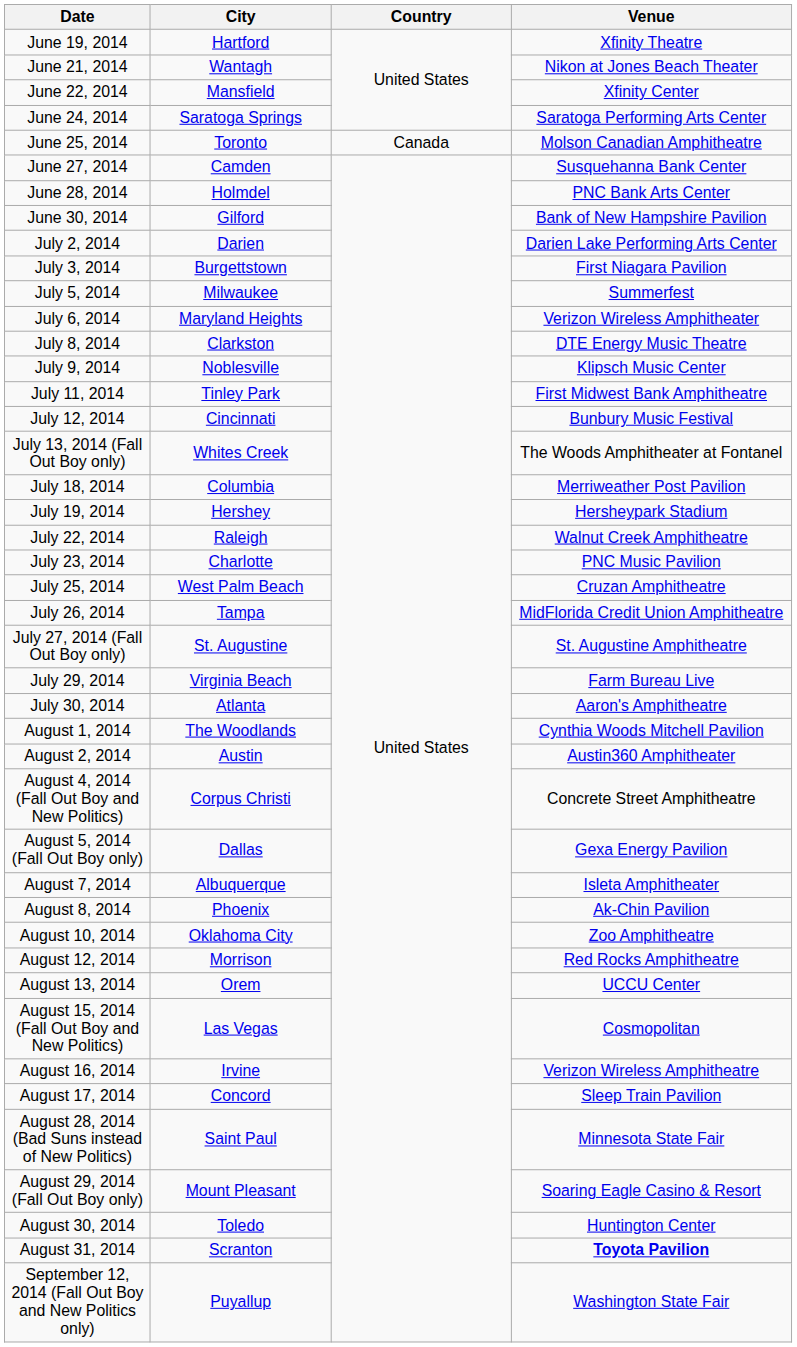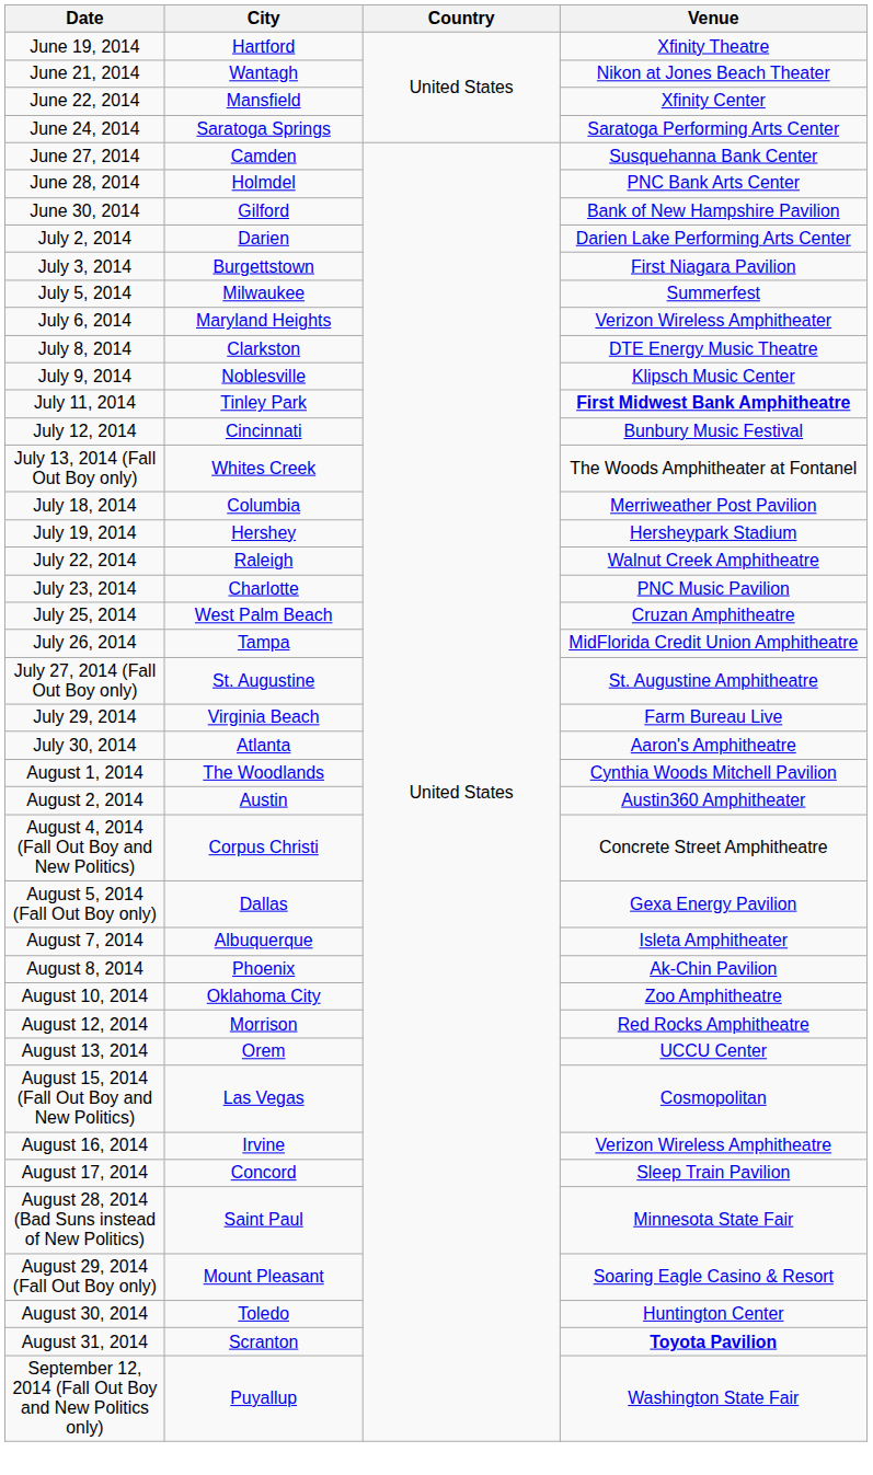 <table class="wikitable" style="text-align:center;">
 <tr>
 <th style="width:140px;">Date</th>
 <th style="width:175px;">City</th>
 <th style="width:175px;">Country</th>
 <th style="width:275px;">Venue</th>
 </tr>
 <tr>
 <td>June 19, 2014</td>
 <td><a href='#'>Hartford</a></td>
 <td rowspan="4">United States</td>
 <td><a href='#'>Xfinity Theatre</a></td>
 </tr>
 <tr>
 <td>June 21, 2014</td>
 <td><a href='#'>Wantagh</a></td>
 <td><a href='#'>Nikon at Jones Beach Theater</a></td>
 </tr>
 <tr>
 <td>June 22, 2014</td>
 <td><a href='#'>Mansfield</a></td>
 <td><a href='#'>Xfinity Center</a></td>
 </tr>
 <tr>
 <td>June 24, 2014</td>
 <td><a href='#'>Saratoga Springs</a></td>
 <td><a href='#'>Saratoga Performing Arts Center</a></td>
-</tr>
-<tr>
-<td>June 25, 2014</td>
-<td><a href='#'>Toronto</a></td>
-<td>Canada</td>
-<td><a href='#'>Molson Canadian Amphitheatre</a></td>
 </tr>
 <tr>
 <td>June 27, 2014</td>
 <td><a href='#'>Camden</a></td>
 <td rowspan="38">United States</td>
 <td><a href='#'>Susquehanna Bank Center</a></td>
 </tr>
 <tr>
 <td>June 28, 2014</td>
 <td><a href='#'>Holmdel</a></td>
 <td><a href='#'>PNC Bank Arts Center</a></td>
 </tr>
 <tr>
 <td>June 30, 2014</td>
 <td><a href='#'>Gilford</a></td>
 <td><a href='#'>Bank of New Hampshire Pavilion</a></td>
 </tr>
 <tr>
 <td>July 2, 2014</td>
 <td><a href='#'>Darien</a></td>
 <td><a href='#'>Darien Lake Performing Arts Center</a></td>
 </tr>
 <tr>
 <td>July 3, 2014</td>
 <td><a href='#'>Burgettstown</a></td>
 <td><a href='#'>First Niagara Pavilion</a></td>
 </tr>
 <tr>
 <td>July 5, 2014</td>
 <td><a href='#'>Milwaukee</a></td>
 <td><a href='#'>Summerfest</a></td>
 </tr>
 <tr>
 <td>July 6, 2014</td>
 <td><a href='#'>Maryland Heights</a></td>
 <td><a href='#'>Verizon Wireless Amphitheater</a></td>
 </tr>
 <tr>
 <td>July 8, 2014</td>
 <td><a href='#'>Clarkston</a></td>
 <td><a href='#'>DTE Energy Music Theatre</a></td>
 </tr>
 <tr>
 <td>July 9, 2014</td>
 <td><a href='#'>Noblesville</a></td>
 <td><a href='#'>Klipsch Music Center</a></td>
 </tr>
 <tr>
 <td>July 11, 2014</td>
 <td><a href='#'>Tinley Park</a></td>
-<td><a href='#'>First Midwest Bank Amphitheatre</a></td>
+<td><strong><a href='#'>First Midwest Bank Amphitheatre</a></strong></td>
 </tr>
 <tr>
 <td>July 12, 2014</td>
 <td><a href='#'>Cincinnati</a></td>
 <td><a href='#'>Bunbury Music Festival</a></td>
 </tr>
 <tr>
 <td>July 13, 2014 (Fall Out Boy only)</td>
 <td><a href='#'>Whites Creek</a></td>
 <td>The Woods Amphitheater at Fontanel</td>
 </tr>
 <tr>
 <td>July 18, 2014</td>
 <td><a href='#'>Columbia</a></td>
 <td><a href='#'>Merriweather Post Pavilion</a></td>
 </tr>
 <tr>
 <td>July 19, 2014</td>
 <td><a href='#'>Hershey</a></td>
 <td><a href='#'>Hersheypark Stadium</a></td>
 </tr>
 <tr>
 <td>July 22, 2014</td>
 <td><a href='#'>Raleigh</a></td>
 <td><a href='#'>Walnut Creek Amphitheatre</a></td>
 </tr>
 <tr>
 <td>July 23, 2014</td>
 <td><a href='#'>Charlotte</a></td>
 <td><a href='#'>PNC Music Pavilion</a></td>
 </tr>
 <tr>
 <td>July 25, 2014</td>
 <td><a href='#'>West Palm Beach</a></td>
 <td><a href='#'>Cruzan Amphitheatre</a></td>
 </tr>
 <tr>
 <td>July 26, 2014</td>
 <td><a href='#'>Tampa</a></td>
 <td><a href='#'>MidFlorida Credit Union Amphitheatre</a></td>
 </tr>
 <tr>
 <td>July 27, 2014 (Fall Out Boy only)</td>
 <td><a href='#'>St. Augustine</a></td>
 <td><a href='#'>St. Augustine Amphitheatre</a></td>
 </tr>
 <tr>
 <td>July 29, 2014</td>
 <td><a href='#'>Virginia Beach</a></td>
 <td><a href='#'>Farm Bureau Live</a></td>
 </tr>
 <tr>
 <td>July 30, 2014</td>
 <td><a href='#'>Atlanta</a></td>
 <td><a href='#'>Aaron's Amphitheatre</a></td>
 </tr>
 <tr>
 <td>August 1, 2014</td>
 <td><a href='#'>The Woodlands</a></td>
 <td><a href='#'>Cynthia Woods Mitchell Pavilion</a></td>
 </tr>
 <tr>
 <td>August 2, 2014</td>
 <td><a href='#'>Austin</a></td>
 <td><a href='#'>Austin360 Amphitheater</a></td>
 </tr>
 <tr>
 <td>August 4, 2014 (Fall Out Boy and New Politics)</td>
 <td><a href='#'>Corpus Christi</a></td>
 <td>Concrete Street Amphitheatre</td>
 </tr>
 <tr>
 <td>August 5, 2014 (Fall Out Boy only)</td>
 <td><a href='#'>Dallas</a></td>
 <td><a href='#'>Gexa Energy Pavilion</a></td>
 </tr>
 <tr>
 <td>August 7, 2014</td>
 <td><a href='#'>Albuquerque</a></td>
 <td><a href='#'>Isleta Amphitheater</a></td>
 </tr>
 <tr>
 <td>August 8, 2014</td>
 <td><a href='#'>Phoenix</a></td>
 <td><a href='#'>Ak-Chin Pavilion</a></td>
 </tr>
 <tr>
 <td>August 10, 2014</td>
 <td><a href='#'>Oklahoma City</a></td>
 <td><a href='#'>Zoo Amphitheatre</a></td>
 </tr>
 <tr>
 <td>August 12, 2014</td>
 <td><a href='#'>Morrison</a></td>
 <td><a href='#'>Red Rocks Amphitheatre</a></td>
 </tr>
 <tr>
 <td>August 13, 2014</td>
 <td><a href='#'>Orem</a></td>
 <td><a href='#'>UCCU Center</a></td>
 </tr>
 <tr>
 <td>August 15, 2014 (Fall Out Boy and New Politics)</td>
 <td><a href='#'>Las Vegas</a></td>
 <td><a href='#'>Cosmopolitan</a></td>
 </tr>
 <tr>
 <td>August 16, 2014</td>
 <td><a href='#'>Irvine</a></td>
 <td><a href='#'>Verizon Wireless Amphitheatre</a></td>
 </tr>
 <tr>
 <td>August 17, 2014</td>
 <td><a href='#'>Concord</a></td>
 <td><a href='#'>Sleep Train Pavilion</a></td>
 </tr>
 <tr>
 <td>August 28, 2014 (Bad Suns instead of New Politics)</td>
 <td><a href='#'>Saint Paul</a></td>
 <td><a href='#'>Minnesota State Fair</a></td>
 </tr>
 <tr>
 <td>August 29, 2014 (Fall Out Boy only)</td>
 <td><a href='#'>Mount Pleasant</a></td>
 <td><a href='#'>Soaring Eagle Casino & Resort</a></td>
 </tr>
 <tr>
 <td>August 30, 2014</td>
 <td><a href='#'>Toledo</a></td>
 <td><a href='#'>Huntington Center</a></td>
 </tr>
 <tr>
 <td>August 31, 2014</td>
 <td><a href='#'>Scranton</a></td>
 <td><strong><a href='#'>Toyota Pavilion</a></strong></td>
 </tr>
 <tr>
 <td>September 12, 2014 (Fall Out Boy and New Politics only)</td>
 <td><a href='#'>Puyallup</a></td>
 <td><a href='#'>Washington State Fair</a></td>
 </tr>
 </table>
